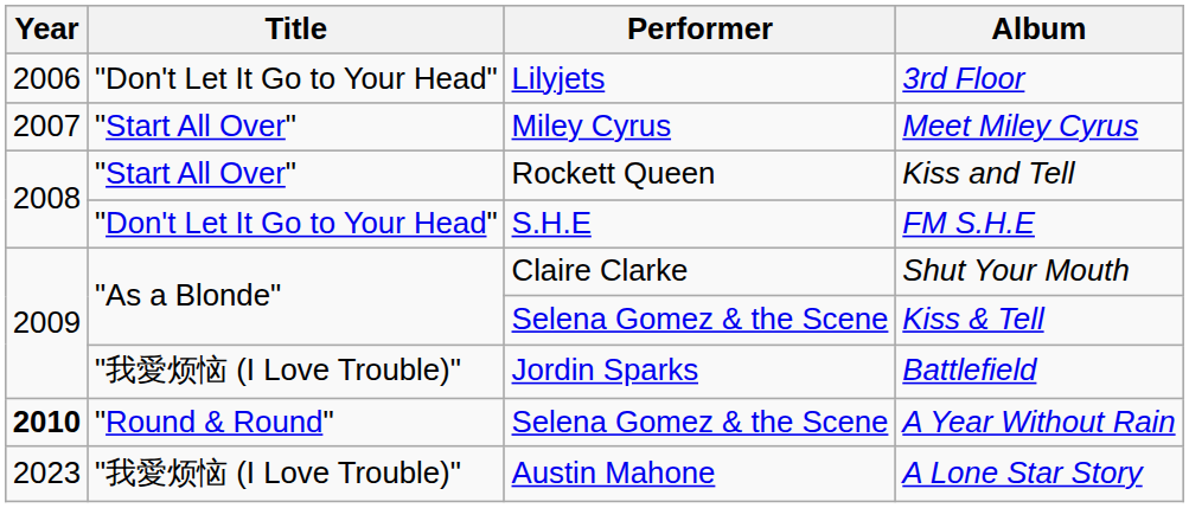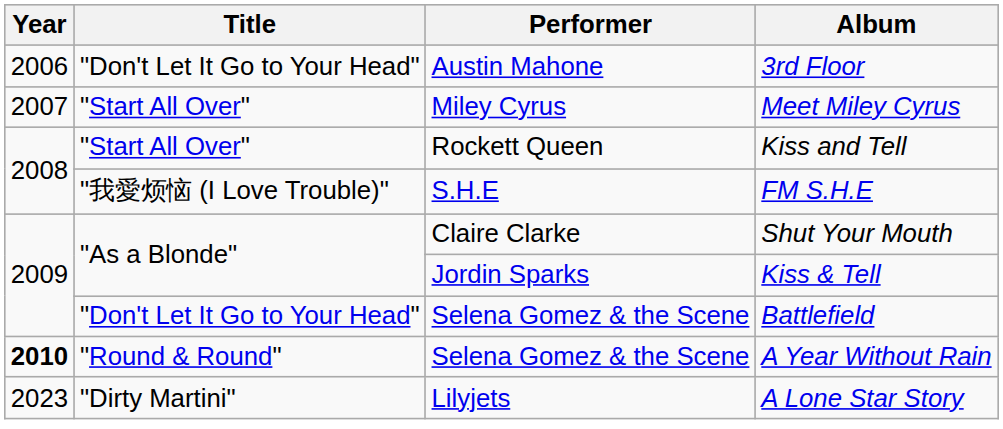 <table class="wikitable">
 <tr>
 <th style="text-align:center;">Year</th>
 <th align="left">Title</th>
 <th align="left">Performer</th>
 <th align="left">Album</th>
 </tr>
 <tr>
 <td style="text-align:center;">2006</td>
 <td align="left">"Don't Let It Go to Your Head"</td>
-<td align="left"><a href='#'>Lilyjets</a></td>
+<td align="left"><a href='#'>Austin Mahone</a></td>
 <td align="left"><em><a href='#'>3rd Floor</a></em></td>
 </tr>
 <tr>
 <td style="text-align:center;">2007</td>
 <td align="left">"<a href='#'>Start All Over</a>"</td>
 <td align="left"><a href='#'>Miley Cyrus</a></td>
 <td align="left"><em><a href='#'>Meet Miley Cyrus</a></em></td>
 </tr>
 <tr>
 <td rowspan="2">2008</td>
 <td align="left">"<a href='#'>Start All Over</a>"</td>
 <td align="left">Rockett Queen</td>
 <td align="left"><em>Kiss and Tell</em></td>
 </tr>
 <tr>
-<td align="left">"<a href='#'>Don't Let It Go to Your Head</a>"</td>
+<td align="left">"我愛烦恼 (I Love Trouble)"</td>
 <td align="left"><a href='#'>S.H.E</a></td>
 <td align="left"><em><a href='#'>FM S.H.E</a></em></td>
 </tr>
 <tr>
 <td rowspan="3">2009</td>
 <td rowspan="2">"As a Blonde"</td>
 <td align="left">Claire Clarke</td>
 <td align="left"><em>Shut Your Mouth</em></td>
 </tr>
 <tr>
-<td align="left"><a href='#'>Selena Gomez & the Scene</a></td>
+<td align="left"><a href='#'>Jordin Sparks</a></td>
 <td align="left"><em><a href='#'>Kiss & Tell</a></em></td>
 </tr>
 <tr>
-<td align="left">"我愛烦恼 (I Love Trouble)"</td>
-<td align="left"><a href='#'>Jordin Sparks</a></td>
+<td align="left">"<a href='#'>Don't Let It Go to Your Head</a>"</td>
+<td align="left"><a href='#'>Selena Gomez & the Scene</a></td>
 <td align="left"><em><a href='#'>Battlefield</a></em></td>
 </tr>
 <tr>
 <td style="text-align:center;"><strong>2010</strong></td>
 <td align="left">"<a href='#'>Round & Round</a>"</td>
 <td align="left"><a href='#'>Selena Gomez & the Scene</a></td>
 <td align="left"><em><a href='#'>A Year Without Rain</a></em></td>
 </tr>
 <tr>
 <td style="text-align:center;">2023</td>
-<td align="left">"我愛烦恼 (I Love Trouble)"</td>
-<td align="left"><a href='#'>Austin Mahone</a></td>
+<td align="left">"Dirty Martini"</td>
+<td align="left"><a href='#'>Lilyjets</a></td>
 <td align="left"><em><a href='#'>A Lone Star Story</a></em></td>
 </tr>
 </table>
